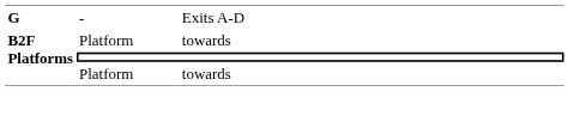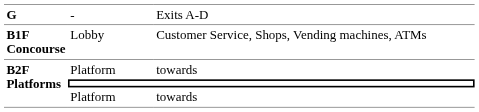 <table border=0 cellspacing=0 cellpadding=3>
 <tr>
 <td style="border-top:solid 1px gray;" width=50 valign=top><strong>G</strong></td>
 <td style="border-top:solid 1px gray;" width=100 valign=top>-</td>
 <td style="border-top:solid 1px gray;" width=390 valign=top>Exits A-D</td>
+</tr>
+<tr>
+<td style="border-bottom:solid 1px gray; border-top:solid 1px gray;" valign=top width=50><strong>B1F<br>Concourse</strong></td>
+<td style="border-bottom:solid 1px gray; border-top:solid 1px gray;" valign=top width=100>Lobby</td>
+<td style="border-bottom:solid 1px gray; border-top:solid 1px gray;" valign=top width=390>Customer Service, Shops, Vending machines, ATMs</td>
 </tr>
 <tr>
 <td style="border-bottom:solid 1px gray;" rowspan=3 valign=top><strong>B2F<br>Platforms</strong></td>
 <td>Platform</td>
 <td>  towards  </td>
 </tr>
 <tr>
 <td style="border-right:solid 2px black;border-left:solid 2px black;border-top:solid 2px black;border-bottom:solid 2px black;text-align:center;" colspan=2></td>
 </tr>
 <tr>
 <td style="border-bottom:solid 1px gray;">Platform</td>
 <td style="border-bottom:solid 1px gray;">  towards   </td>
 </tr>
 </table>
